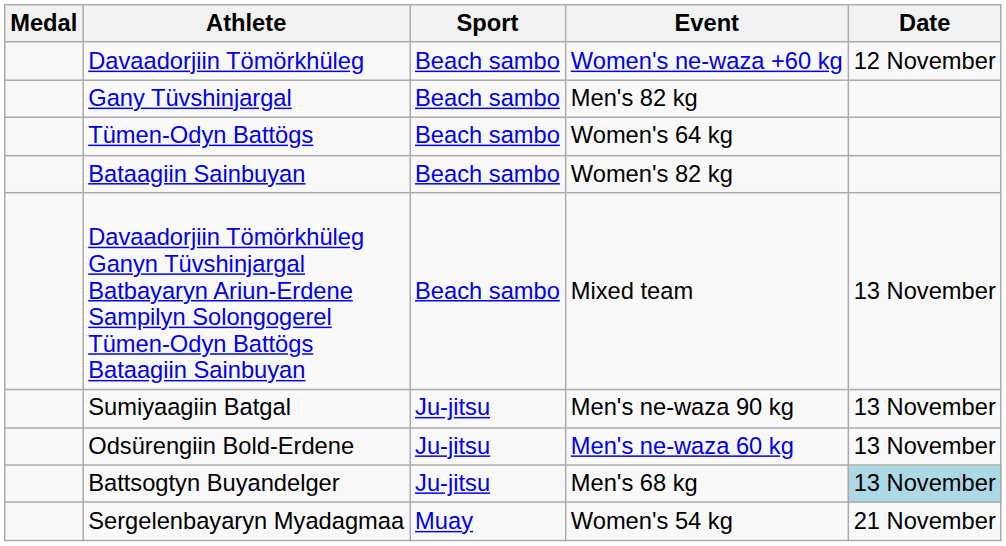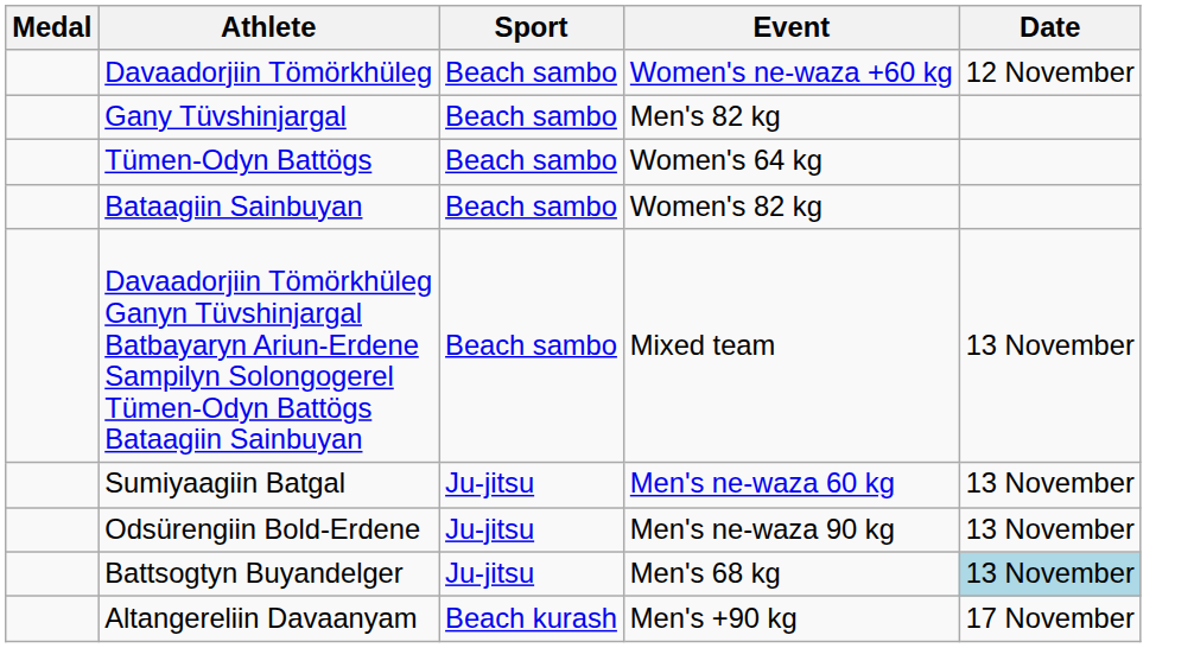 <table class="wikitable">
 <tr>
 <th>Medal</th>
 <th>Athlete</th>
 <th>Sport</th>
 <th>Event</th>
 <th>Date</th>
 </tr>
 <tr>
 <td></td>
 <td><a href='#'>Davaadorjiin Tömörkhüleg</a></td>
 <td><a href='#'>Beach sambo</a></td>
 <td><a href='#'>Women's ne-waza +60 kg</a></td>
 <td>12 November</td>
 </tr>
 <tr>
 <td></td>
 <td><a href='#'>Gany Tüvshinjargal</a></td>
 <td><a href='#'>Beach sambo</a></td>
 <td>Men's 82 kg</td>
 <td></td>
 </tr>
 <tr>
 <td></td>
 <td><a href='#'>Tümen-Odyn Battögs</a></td>
 <td><a href='#'>Beach sambo</a></td>
 <td>Women's 64 kg</td>
 <td></td>
 </tr>
 <tr>
 <td></td>
 <td><a href='#'>Bataagiin Sainbuyan</a></td>
 <td><a href='#'>Beach sambo</a></td>
 <td>Women's 82 kg</td>
 <td></td>
 </tr>
 <tr>
 <td></td>
 <td><br><a href='#'>Davaadorjiin Tömörkhüleg</a><br><a href='#'>Ganyn Tüvshinjargal</a><br><a href='#'>Batbayaryn Ariun-Erdene</a><br><a href='#'>Sampilyn Solongogerel</a><br><a href='#'>Tümen-Odyn Battögs</a><br><a href='#'>Bataagiin Sainbuyan</a></td>
 <td><a href='#'>Beach sambo</a></td>
 <td>Mixed team</td>
 <td>13 November</td>
 </tr>
 <tr>
 <td></td>
 <td>Sumiyaagiin Batgal</td>
 <td><a href='#'>Ju-jitsu</a></td>
-<td>Men's ne-waza 90 kg</td>
+<td><a href='#'>Men's ne-waza 60 kg</a></td>
 <td>13 November</td>
 </tr>
 <tr>
 <td></td>
 <td>Odsürengiin Bold-Erdene</td>
 <td><a href='#'>Ju-jitsu</a></td>
-<td><a href='#'>Men's ne-waza 60 kg</a></td>
+<td>Men's ne-waza 90 kg</td>
 <td>13 November</td>
 </tr>
 <tr>
 <td></td>
 <td>Battsogtyn Buyandelger</td>
 <td><a href='#'>Ju-jitsu</a></td>
 <td>Men's 68 kg</td>
 <td style="background: lightblue;">13 November</td>
 </tr>
 <tr>
 <td></td>
-<td>Sergelenbayaryn Myadagmaa</td>
-<td><a href='#'>Muay</a></td>
-<td>Women's 54 kg</td>
-<td>21 November</td>
+<td>Altangereliin Davaanyam</td>
+<td><a href='#'>Beach kurash</a></td>
+<td>Men's +90 kg</td>
+<td>17 November</td>
 </tr>
 </table>
